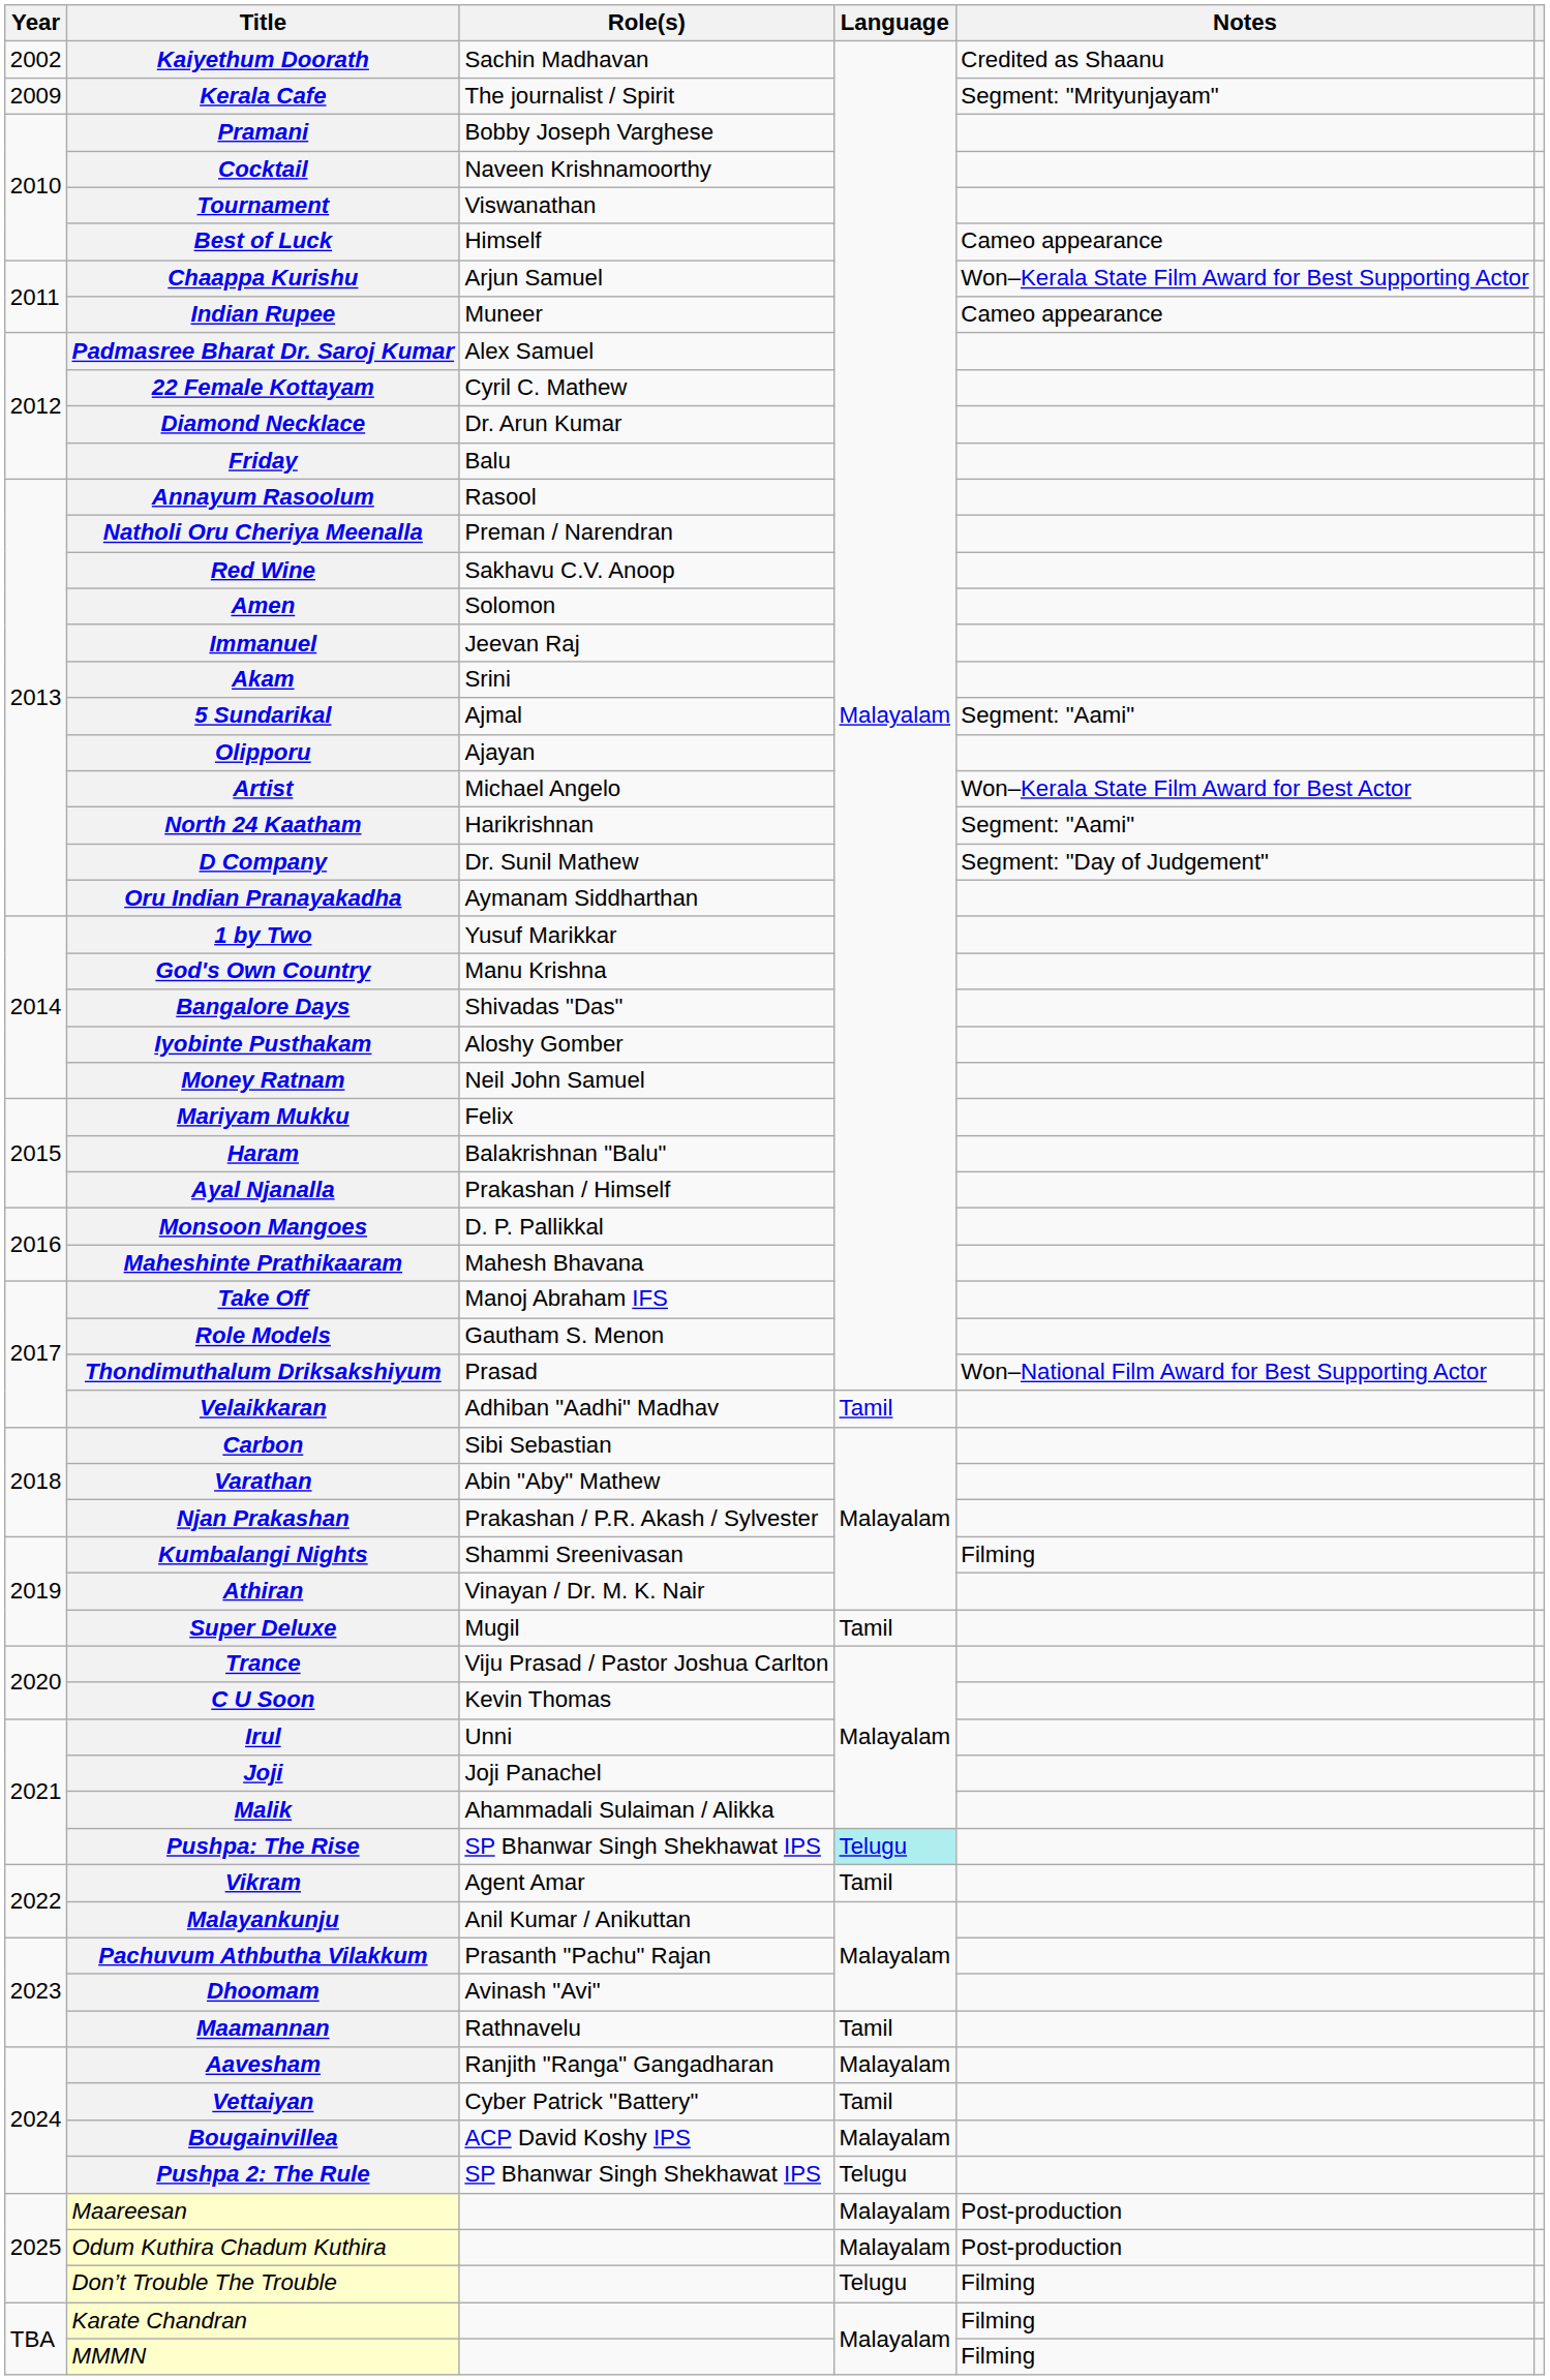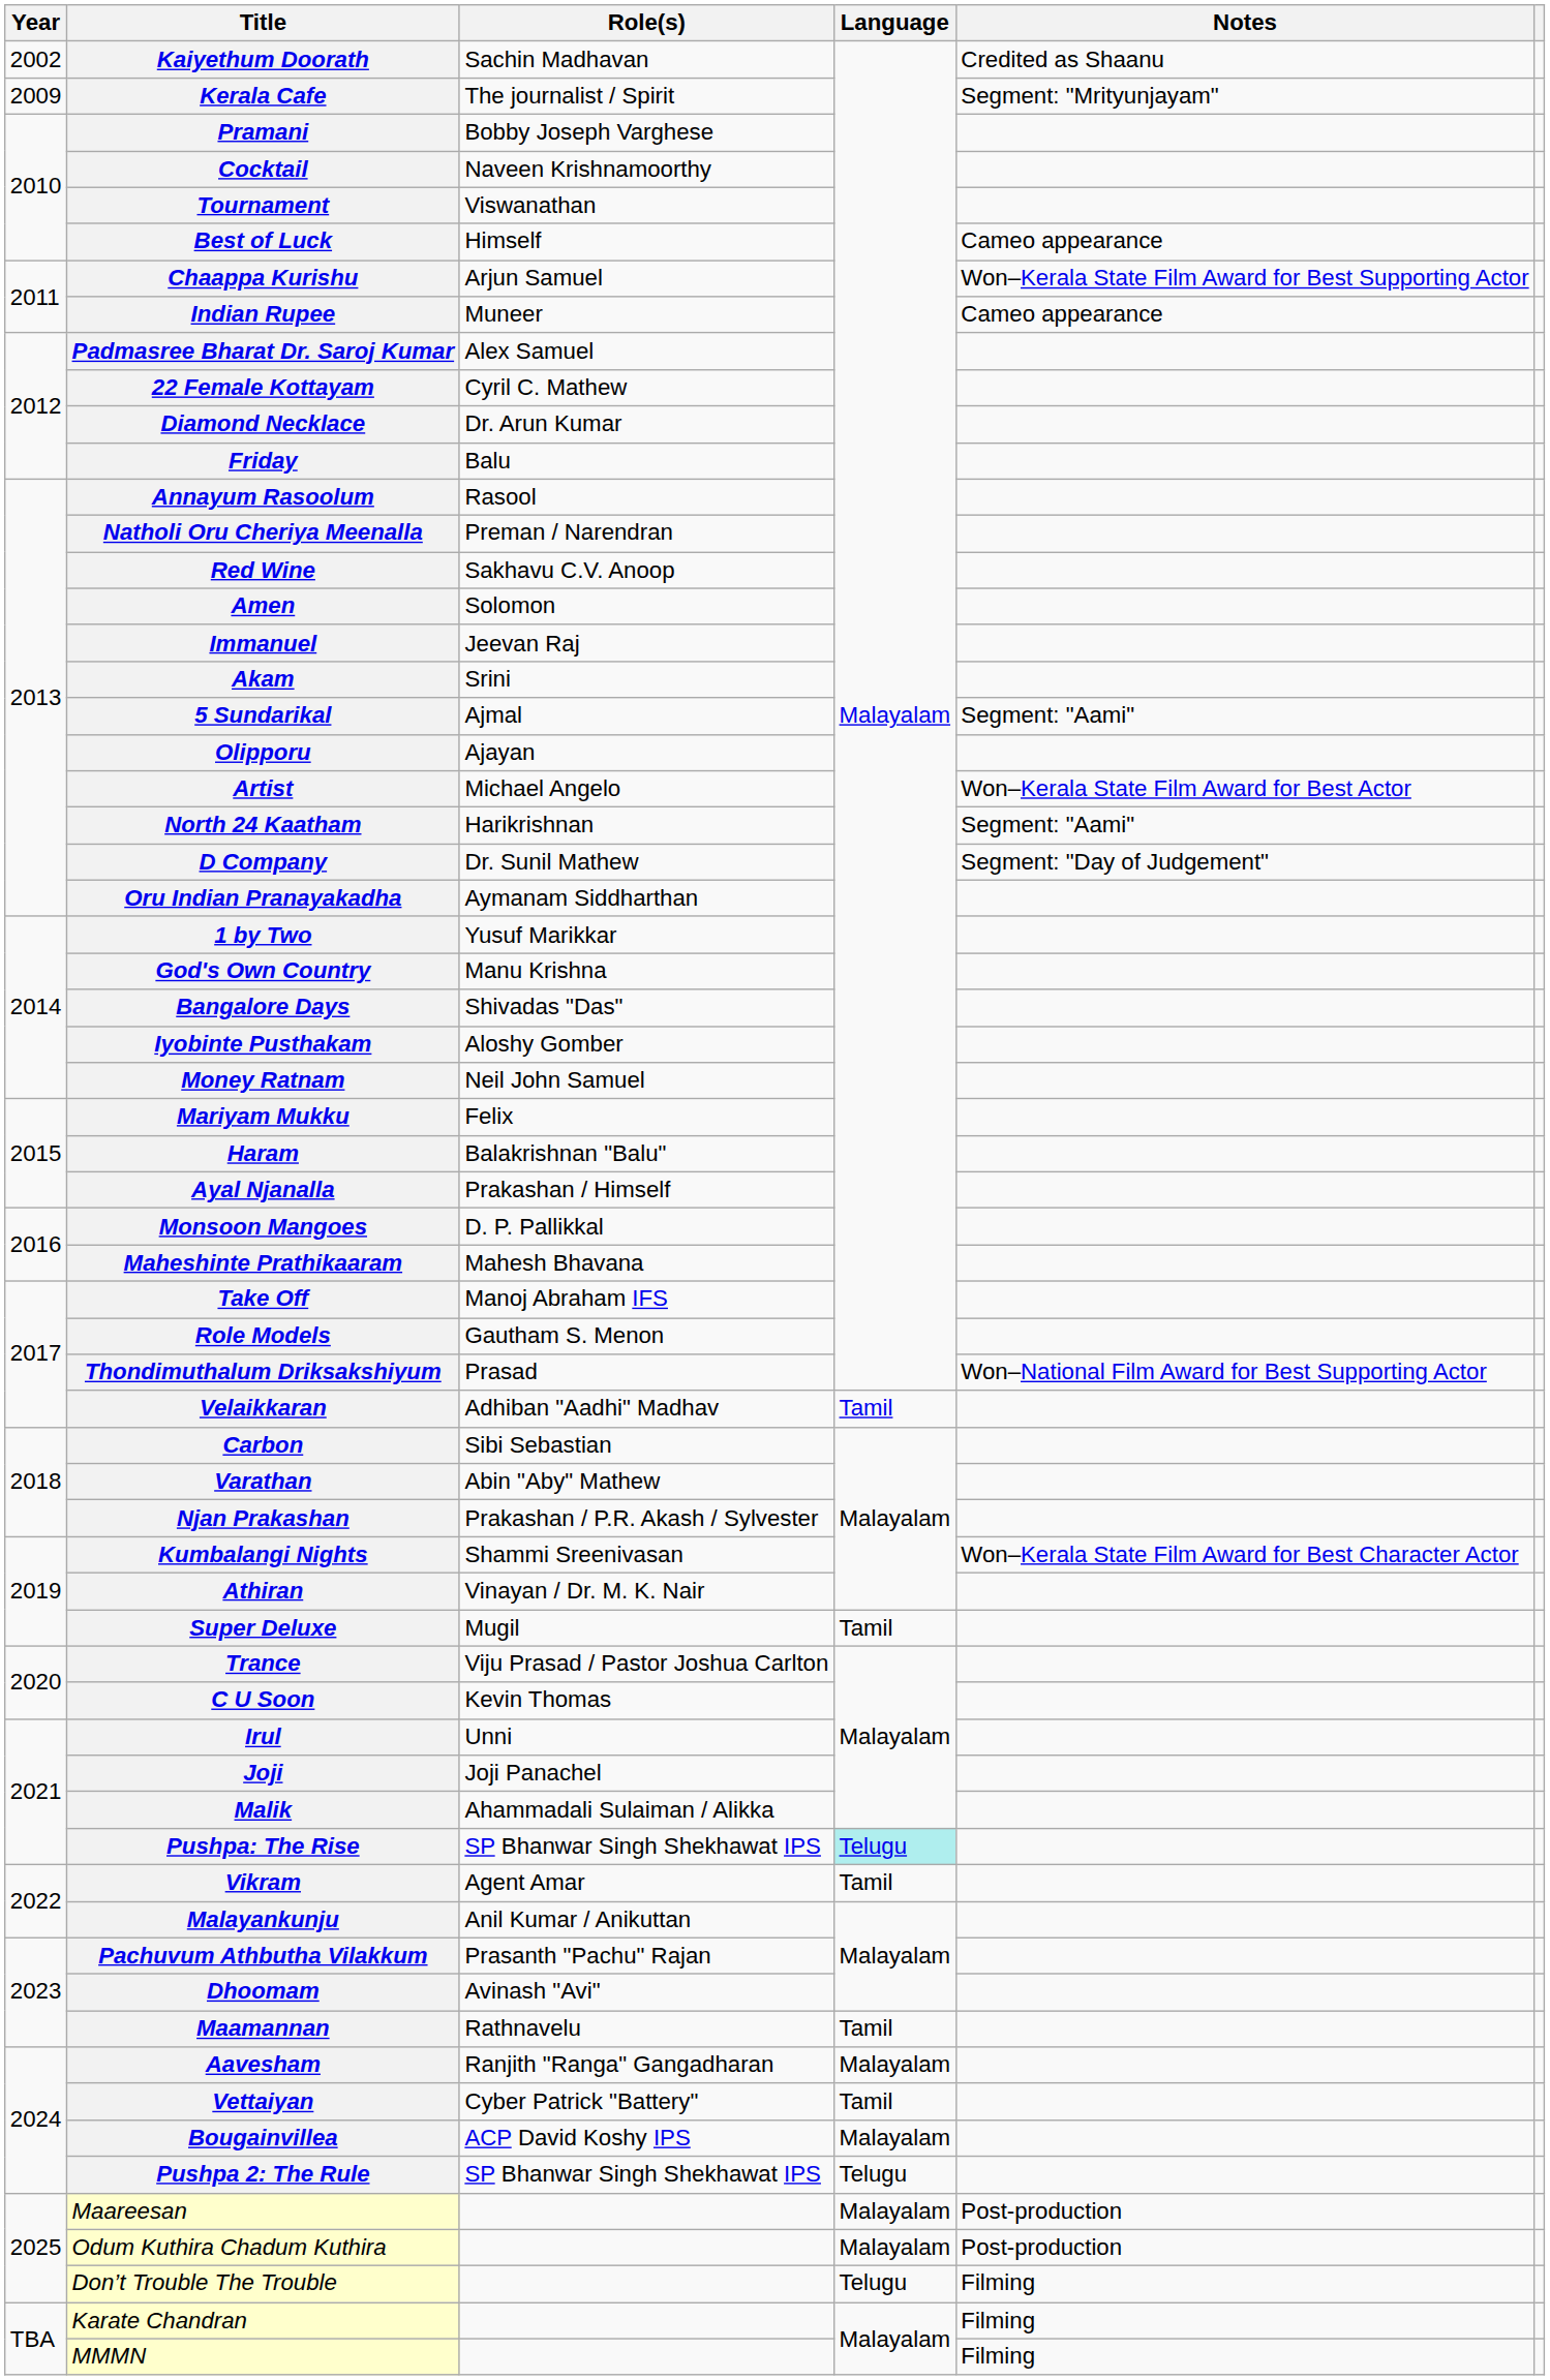 <table class="wikitable sortable plainrowheaders">
 <tr>
 <th>Year</th>
 <th>Title</th>
 <th>Role(s)</th>
 <th>Language</th>
 <th class="unsortable" >Notes</th>
 <th class="unsortable" ></th>
 </tr>
 <tr>
 <td>2002</td>
 <th scope="row"><em><a href='#'>Kaiyethum Doorath</a></em></th>
 <td>Sachin Madhavan</td>
 <td rowspan="37"><a href='#'>Malayalam</a></td>
 <td>Credited as Shaanu</td>
 <td></td>
 </tr>
 <tr>
 <td>2009</td>
 <th scope="row"><em><a href='#'>Kerala Cafe</a></em></th>
 <td>The journalist / Spirit</td>
 <td>Segment: "Mrityunjayam"</td>
 <td></td>
 </tr>
 <tr>
 <td rowspan="4">2010</td>
 <th scope="row"><em><a href='#'>Pramani</a></em></th>
 <td>Bobby Joseph Varghese</td>
 <td></td>
 <td></td>
 </tr>
 <tr>
 <th scope="row"><em><a href='#'>Cocktail</a></em></th>
 <td>Naveen Krishnamoorthy</td>
 <td></td>
 <td></td>
 </tr>
 <tr>
 <th scope="row"><em><a href='#'>Tournament</a></em></th>
 <td>Viswanathan</td>
 <td></td>
 <td></td>
 </tr>
 <tr>
 <th scope="row"><em><a href='#'>Best of Luck</a></em></th>
 <td>Himself</td>
 <td>Cameo appearance</td>
 <td></td>
 </tr>
 <tr>
 <td rowspan="2">2011</td>
 <th scope="row"><em><a href='#'>Chaappa Kurishu</a></em></th>
 <td>Arjun Samuel</td>
 <td>Won–<a href='#'>Kerala State Film Award for Best Supporting Actor</a></td>
 <td></td>
 </tr>
 <tr>
 <th scope="row"><em><a href='#'>Indian Rupee</a></em></th>
 <td>Muneer</td>
 <td>Cameo appearance</td>
 <td></td>
 </tr>
 <tr>
 <td rowspan="4">2012</td>
 <th scope="row"><em><a href='#'>Padmasree Bharat Dr. Saroj Kumar</a></em></th>
 <td>Alex Samuel</td>
 <td></td>
 <td></td>
 </tr>
 <tr>
 <th scope="row"><em><a href='#'>22 Female Kottayam</a></em></th>
 <td>Cyril C. Mathew</td>
 <td></td>
 <td></td>
 </tr>
 <tr>
 <th scope="row"><em><a href='#'>Diamond Necklace</a></em></th>
 <td>Dr. Arun Kumar</td>
 <td></td>
 <td></td>
 </tr>
 <tr>
 <th scope="row"><em><a href='#'>Friday</a></em></th>
 <td>Balu</td>
 <td></td>
 <td></td>
 </tr>
 <tr>
 <td rowspan="12">2013</td>
 <th scope="row"><em><a href='#'>Annayum Rasoolum</a></em></th>
 <td>Rasool</td>
 <td></td>
 <td></td>
 </tr>
 <tr>
 <th scope="row"><em><a href='#'>Natholi Oru Cheriya Meenalla</a></em></th>
 <td>Preman / Narendran</td>
 <td></td>
 <td></td>
 </tr>
 <tr>
 <th scope="row"><em><a href='#'>Red Wine</a></em></th>
 <td>Sakhavu C.V. Anoop</td>
 <td></td>
 <td></td>
 </tr>
 <tr>
 <th scope="row"><em><a href='#'>Amen</a></em></th>
 <td>Solomon</td>
 <td></td>
 <td></td>
 </tr>
 <tr>
 <th scope="row"><em><a href='#'>Immanuel</a></em></th>
 <td>Jeevan Raj</td>
 <td></td>
 <td></td>
 </tr>
 <tr>
 <th scope="row"><em><a href='#'>Akam</a></em></th>
 <td>Srini</td>
 <td></td>
 <td></td>
 </tr>
 <tr>
 <th scope="row"><em><a href='#'>5 Sundarikal</a></em></th>
 <td>Ajmal</td>
 <td>Segment: "Aami"</td>
 <td></td>
 </tr>
 <tr>
 <th scope="row"><em><a href='#'>Olipporu</a></em></th>
 <td>Ajayan</td>
 <td></td>
 <td></td>
 </tr>
 <tr>
 <th scope="row"><em><a href='#'>Artist</a></em></th>
 <td>Michael Angelo</td>
 <td>Won–<a href='#'>Kerala State Film Award for Best Actor</a></td>
 <td></td>
 </tr>
 <tr>
 <th scope="row"><em><a href='#'>North 24 Kaatham</a></em></th>
 <td>Harikrishnan</td>
 <td>Segment: "Aami"</td>
 <td></td>
 </tr>
 <tr>
 <th scope="row"><em><a href='#'>D Company</a></em></th>
 <td>Dr. Sunil Mathew</td>
 <td>Segment: "Day of Judgement"</td>
 <td></td>
 </tr>
 <tr>
 <th scope="row"><em><a href='#'>Oru Indian Pranayakadha</a></em></th>
 <td>Aymanam Siddharthan</td>
 <td></td>
 <td></td>
 </tr>
 <tr>
 <td rowspan="5">2014</td>
 <th scope="row"><em><a href='#'>1 by Two</a></em></th>
 <td>Yusuf Marikkar</td>
 <td></td>
 <td></td>
 </tr>
 <tr>
 <th scope="row"><em><a href='#'>God's Own Country</a></em></th>
 <td>Manu Krishna</td>
 <td></td>
 <td></td>
 </tr>
 <tr>
 <th scope="row"><em><a href='#'>Bangalore Days</a></em></th>
 <td>Shivadas "Das"</td>
 <td></td>
 <td></td>
 </tr>
 <tr>
 <th scope="row"><em><a href='#'>Iyobinte Pusthakam</a></em></th>
 <td>Aloshy Gomber</td>
 <td></td>
 <td></td>
 </tr>
 <tr>
 <th scope="row"><em><a href='#'>Money Ratnam</a></em></th>
 <td>Neil John Samuel</td>
 <td></td>
 <td></td>
 </tr>
 <tr>
 <td rowspan="3">2015</td>
 <th scope="row"><em><a href='#'>Mariyam Mukku</a></em></th>
 <td>Felix</td>
 <td></td>
 <td></td>
 </tr>
 <tr>
 <th scope="row"><em><a href='#'>Haram</a></em></th>
 <td>Balakrishnan "Balu"</td>
 <td></td>
 <td></td>
 </tr>
 <tr>
 <th scope="row"><em><a href='#'>Ayal Njanalla</a></em></th>
 <td>Prakashan / Himself</td>
 <td></td>
 <td></td>
 </tr>
 <tr>
 <td rowspan="2">2016</td>
 <th scope="row"><em><a href='#'>Monsoon Mangoes</a></em></th>
 <td>D. P. Pallikkal</td>
 <td></td>
 <td></td>
 </tr>
 <tr>
 <th scope="row"><em><a href='#'>Maheshinte Prathikaaram</a></em></th>
 <td>Mahesh Bhavana</td>
 <td></td>
 <td></td>
 </tr>
 <tr>
 <td rowspan="4">2017</td>
 <th scope="row"><a href='#'><em>Take Off</em></a></th>
 <td>Manoj Abraham <a href='#'>IFS</a></td>
 <td></td>
 <td></td>
 </tr>
 <tr>
 <th scope="row"><a href='#'><em>Role Models</em></a></th>
 <td>Gautham S. Menon</td>
 <td></td>
 <td></td>
 </tr>
 <tr>
 <th scope="row"><em><a href='#'>Thondimuthalum Driksakshiyum</a></em></th>
 <td>Prasad</td>
 <td>Won–<a href='#'>National Film Award for Best Supporting Actor</a></td>
 <td></td>
 </tr>
 <tr>
 <th scope="row"><em><a href='#'>Velaikkaran</a></em></th>
 <td>Adhiban "Aadhi" Madhav</td>
 <td><a href='#'>Tamil</a></td>
 <td></td>
 <td></td>
 </tr>
 <tr>
 <td rowspan="3">2018</td>
 <th scope="row"><em><a href='#'>Carbon</a></em></th>
 <td>Sibi Sebastian</td>
 <td rowspan="5">Malayalam</td>
 <td></td>
 <td></td>
 </tr>
 <tr>
 <th scope="row"><em><a href='#'>Varathan</a></em></th>
 <td>Abin "Aby" Mathew</td>
 <td></td>
 <td></td>
 </tr>
 <tr>
 <th scope="row"><em><a href='#'>Njan Prakashan</a></em></th>
 <td>Prakashan / P.R. Akash / Sylvester</td>
 <td></td>
 <td></td>
 </tr>
 <tr>
 <td rowspan="3">2019</td>
 <th scope="row"><em><a href='#'>Kumbalangi Nights</a></em></th>
 <td>Shammi Sreenivasan</td>
-<td>Filming</td>
+<td>Won–<a href='#'>Kerala State Film Award for Best Character Actor</a></td>
 <td></td>
 </tr>
 <tr>
 <th scope="row"><em><a href='#'>Athiran</a></em></th>
 <td>Vinayan / Dr. M. K. Nair</td>
 <td></td>
 <td></td>
 </tr>
 <tr>
 <th scope="row"><em><a href='#'>Super Deluxe</a></em></th>
 <td>Mugil</td>
 <td>Tamil</td>
 <td></td>
 <td></td>
 </tr>
 <tr>
 <td rowspan="2">2020</td>
 <th scope="row"><em><a href='#'>Trance</a></em></th>
 <td>Viju Prasad / Pastor Joshua Carlton</td>
 <td rowspan="5">Malayalam</td>
 <td></td>
 <td></td>
 </tr>
 <tr>
 <th scope="row"><em><a href='#'>C U Soon</a></em></th>
 <td>Kevin Thomas</td>
 <td></td>
 <td></td>
 </tr>
 <tr>
 <td rowspan="4">2021</td>
 <th scope="row"><em><a href='#'>Irul</a></em></th>
 <td>Unni</td>
 <td></td>
 <td></td>
 </tr>
 <tr>
 <th scope="row"><em><a href='#'>Joji</a></em></th>
 <td>Joji Panachel</td>
 <td></td>
 <td></td>
 </tr>
 <tr>
 <th scope="row"><em><a href='#'>Malik</a></em></th>
 <td>Ahammadali Sulaiman / Alikka</td>
 <td></td>
 <td></td>
 </tr>
 <tr>
 <th scope="row"><em><a href='#'>Pushpa: The Rise</a></em></th>
 <td><a href='#'>SP</a> Bhanwar Singh Shekhawat <a href='#'>IPS</a></td>
 <td style="background: paleturquoise;"><a href='#'>Telugu</a></td>
 <td></td>
 <td></td>
 </tr>
 <tr>
 <td rowspan="2">2022</td>
 <th scope="row"><a href='#'><em>Vikram</em></a></th>
 <td>Agent Amar</td>
 <td>Tamil</td>
 <td></td>
 <td></td>
 </tr>
 <tr>
 <th scope="row"><em><a href='#'>Malayankunju</a></em></th>
 <td>Anil Kumar / Anikuttan</td>
 <td rowspan="3">Malayalam</td>
 <td></td>
 <td></td>
 </tr>
 <tr>
 <td rowspan="3">2023</td>
 <th scope="row"><em><a href='#'>Pachuvum Athbutha Vilakkum</a></em></th>
 <td>Prasanth "Pachu" Rajan</td>
 <td></td>
 <td></td>
 </tr>
 <tr>
 <th scope="row"><a href='#'><em>Dhoomam</em></a></th>
 <td>Avinash "Avi"</td>
 <td></td>
 <td></td>
 </tr>
 <tr>
 <th scope="row"><em><a href='#'>Maamannan</a></em></th>
 <td>Rathnavelu</td>
 <td>Tamil</td>
 <td></td>
 <td></td>
 </tr>
 <tr>
 <td rowspan="4">2024</td>
 <th scope="row"><em><a href='#'>Aavesham</a></em></th>
 <td>Ranjith "Ranga" Gangadharan</td>
 <td>Malayalam</td>
 <td></td>
 <td></td>
 </tr>
 <tr>
 <th scope="row"><em><a href='#'>Vettaiyan</a></em></th>
 <td>Cyber Patrick "Battery"</td>
 <td>Tamil</td>
 <td></td>
 <td></td>
 </tr>
 <tr>
 <th scope="row"><em><a href='#'>Bougainvillea</a></em></th>
 <td><a href='#'>ACP</a> David Koshy <a href='#'>IPS</a></td>
 <td>Malayalam</td>
 <td></td>
 <td></td>
 </tr>
 <tr>
 <th scope="row"><em><a href='#'>Pushpa 2: The Rule</a></em></th>
 <td><a href='#'>SP</a> Bhanwar Singh Shekhawat <a href='#'>IPS</a></td>
 <td>Telugu</td>
 <td></td>
 <td></td>
 </tr>
 <tr>
 <td rowspan="3">2025</td>
 <td style="background: #FFFFCC;"><em>Maareesan</em> </td>
 <td></td>
 <td>Malayalam</td>
 <td>Post-production</td>
 <td></td>
 </tr>
 <tr>
 <td style="background: #FFFFCC;"><em>Odum Kuthira Chadum Kuthira</em> </td>
 <td></td>
 <td>Malayalam</td>
 <td>Post-production</td>
 <td></td>
 </tr>
 <tr>
 <td style="background: #FFFFCC;"><em>Don’t Trouble The Trouble</em> </td>
 <td></td>
 <td>Telugu</td>
 <td>Filming</td>
 <td></td>
 </tr>
 <tr>
 <td rowspan="2">TBA</td>
 <td style="background: #FFFFCC;"><em>Karate Chandran</em> </td>
 <td></td>
 <td rowspan="2">Malayalam</td>
 <td>Filming</td>
 <td></td>
 </tr>
 <tr>
 <td style="background: #FFFFCC;"><em>MMMN</em> </td>
 <td></td>
 <td>Filming</td>
 <td></td>
 </tr>
 </table>
